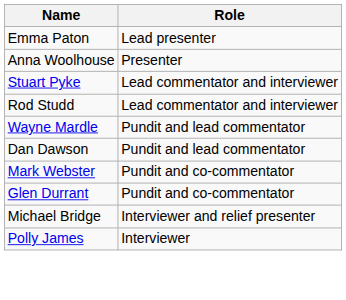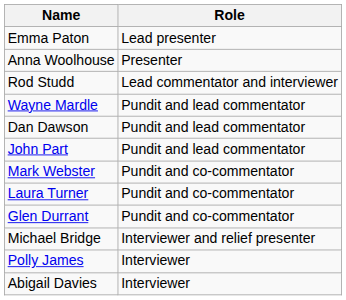 <table class="wikitable">
 <tr>
 <th>Name</th>
 <th>Role</th>
 </tr>
 <tr>
 <td>Emma Paton</td>
 <td>Lead presenter</td>
 </tr>
 <tr>
 <td>Anna Woolhouse</td>
 <td>Presenter</td>
 </tr>
 <tr>
-<td><a href='#'>Stuart Pyke</a></td>
-<td>Lead commentator and interviewer</td>
-</tr>
-<tr>
 <td>Rod Studd</td>
 <td>Lead commentator and interviewer</td>
 </tr>
 <tr>
 <td><a href='#'>Wayne Mardle</a></td>
 <td>Pundit and lead commentator</td>
 </tr>
 <tr>
 <td>Dan Dawson</td>
 <td>Pundit and lead commentator</td>
 </tr>
 <tr>
+<td><a href='#'>John Part</a></td>
+<td>Pundit and lead commentator</td>
+</tr>
+<tr>
 <td><a href='#'>Mark Webster</a></td>
+<td>Pundit and co-commentator</td>
+</tr>
+<tr>
+<td><a href='#'>Laura Turner</a></td>
 <td>Pundit and co-commentator</td>
 </tr>
 <tr>
 <td><a href='#'>Glen Durrant</a></td>
 <td>Pundit and co-commentator</td>
 </tr>
 <tr>
 <td>Michael Bridge</td>
 <td>Interviewer and relief presenter</td>
 </tr>
 <tr>
 <td><a href='#'>Polly James</a></td>
 <td>Interviewer</td>
 </tr>
+<tr>
+<td>Abigail Davies</td>
+<td>Interviewer</td>
+</tr>
 </table>
